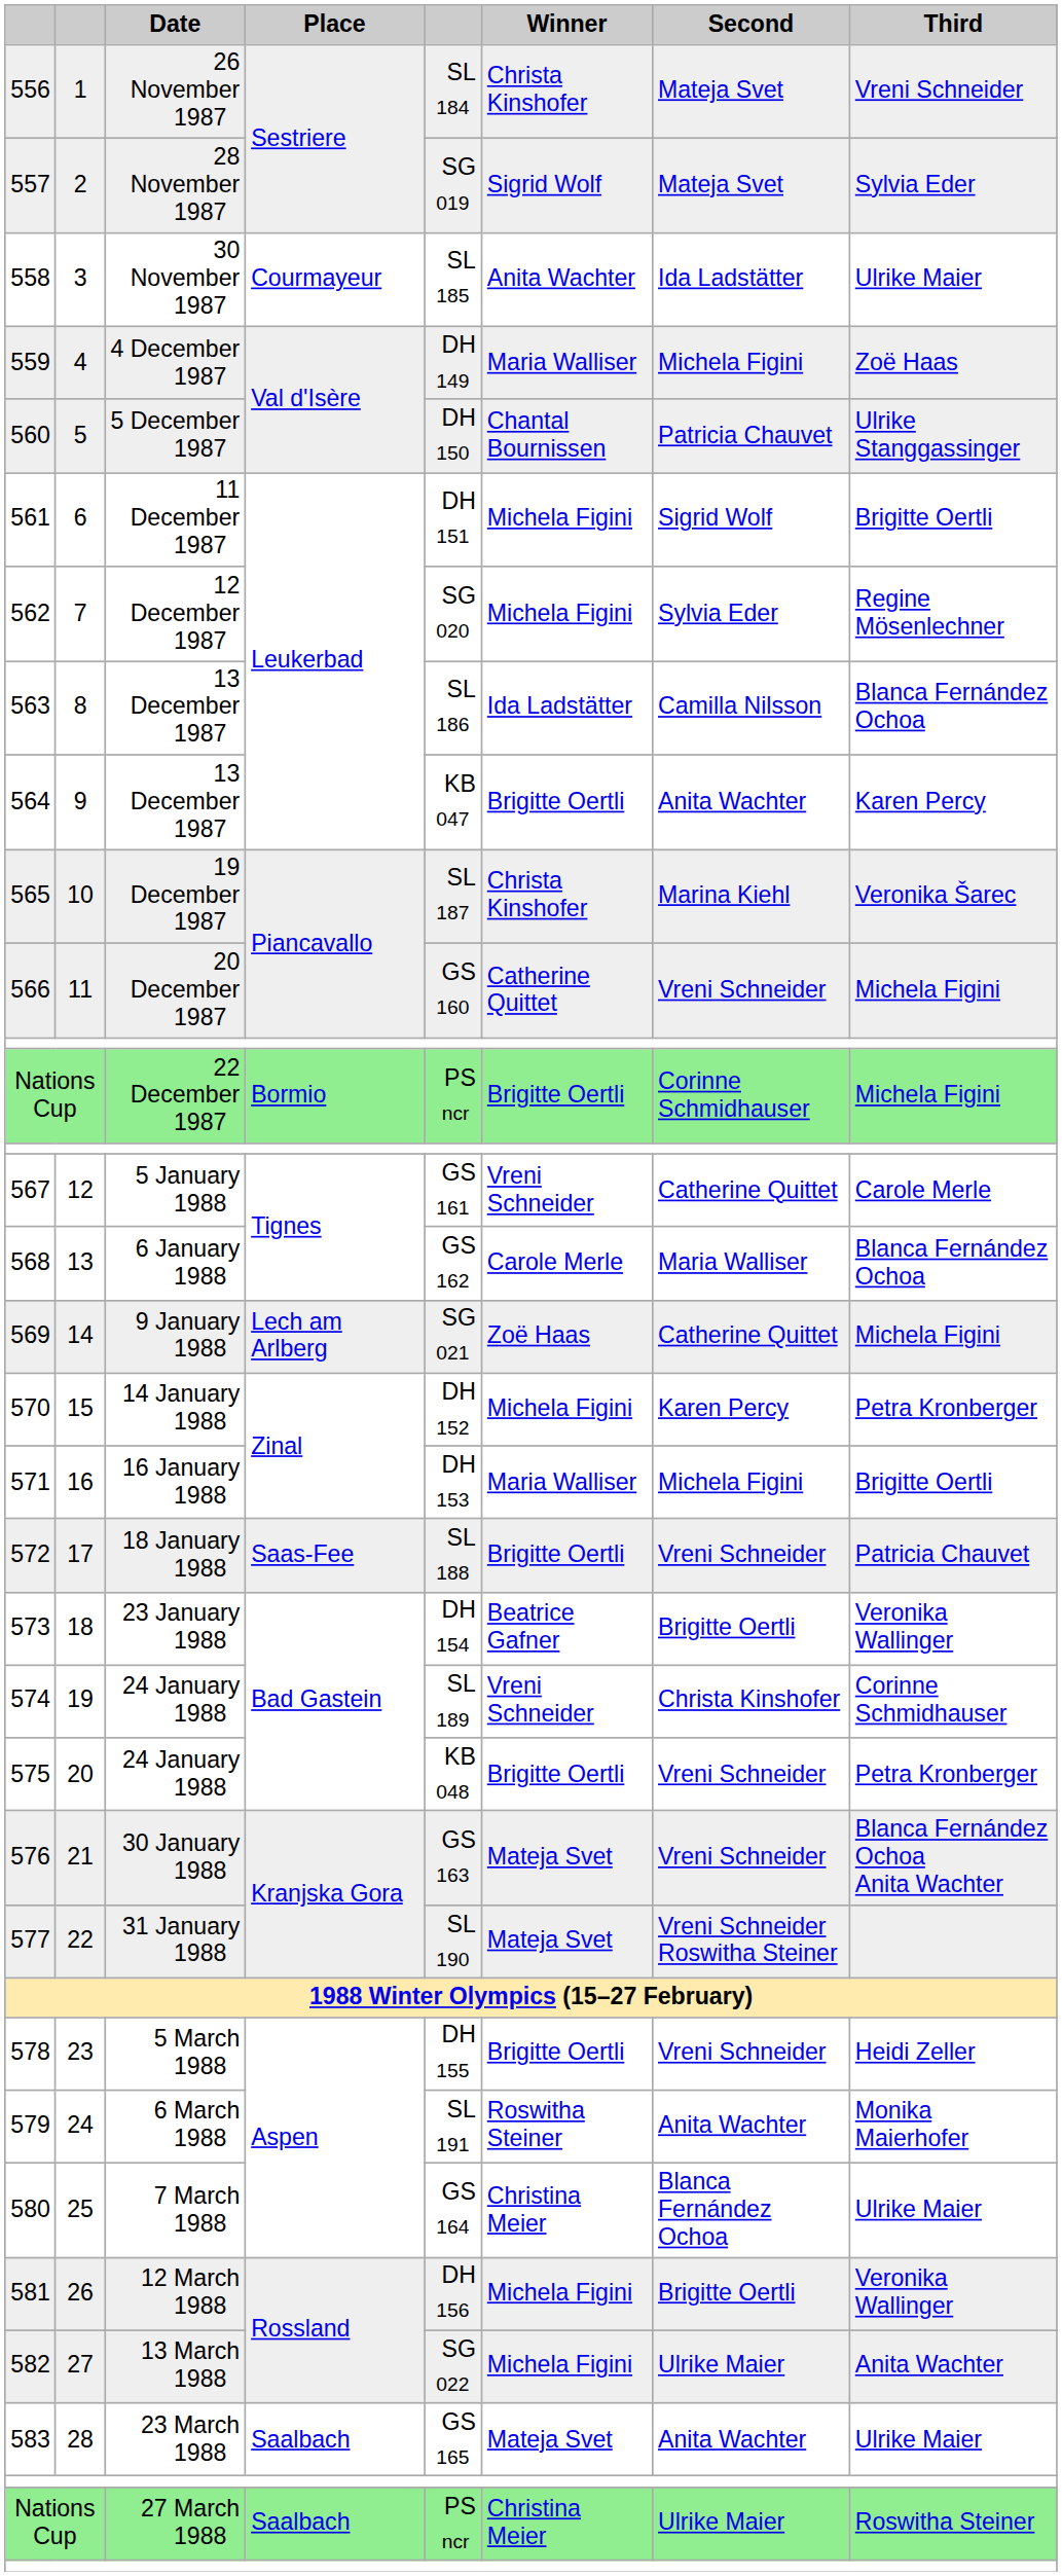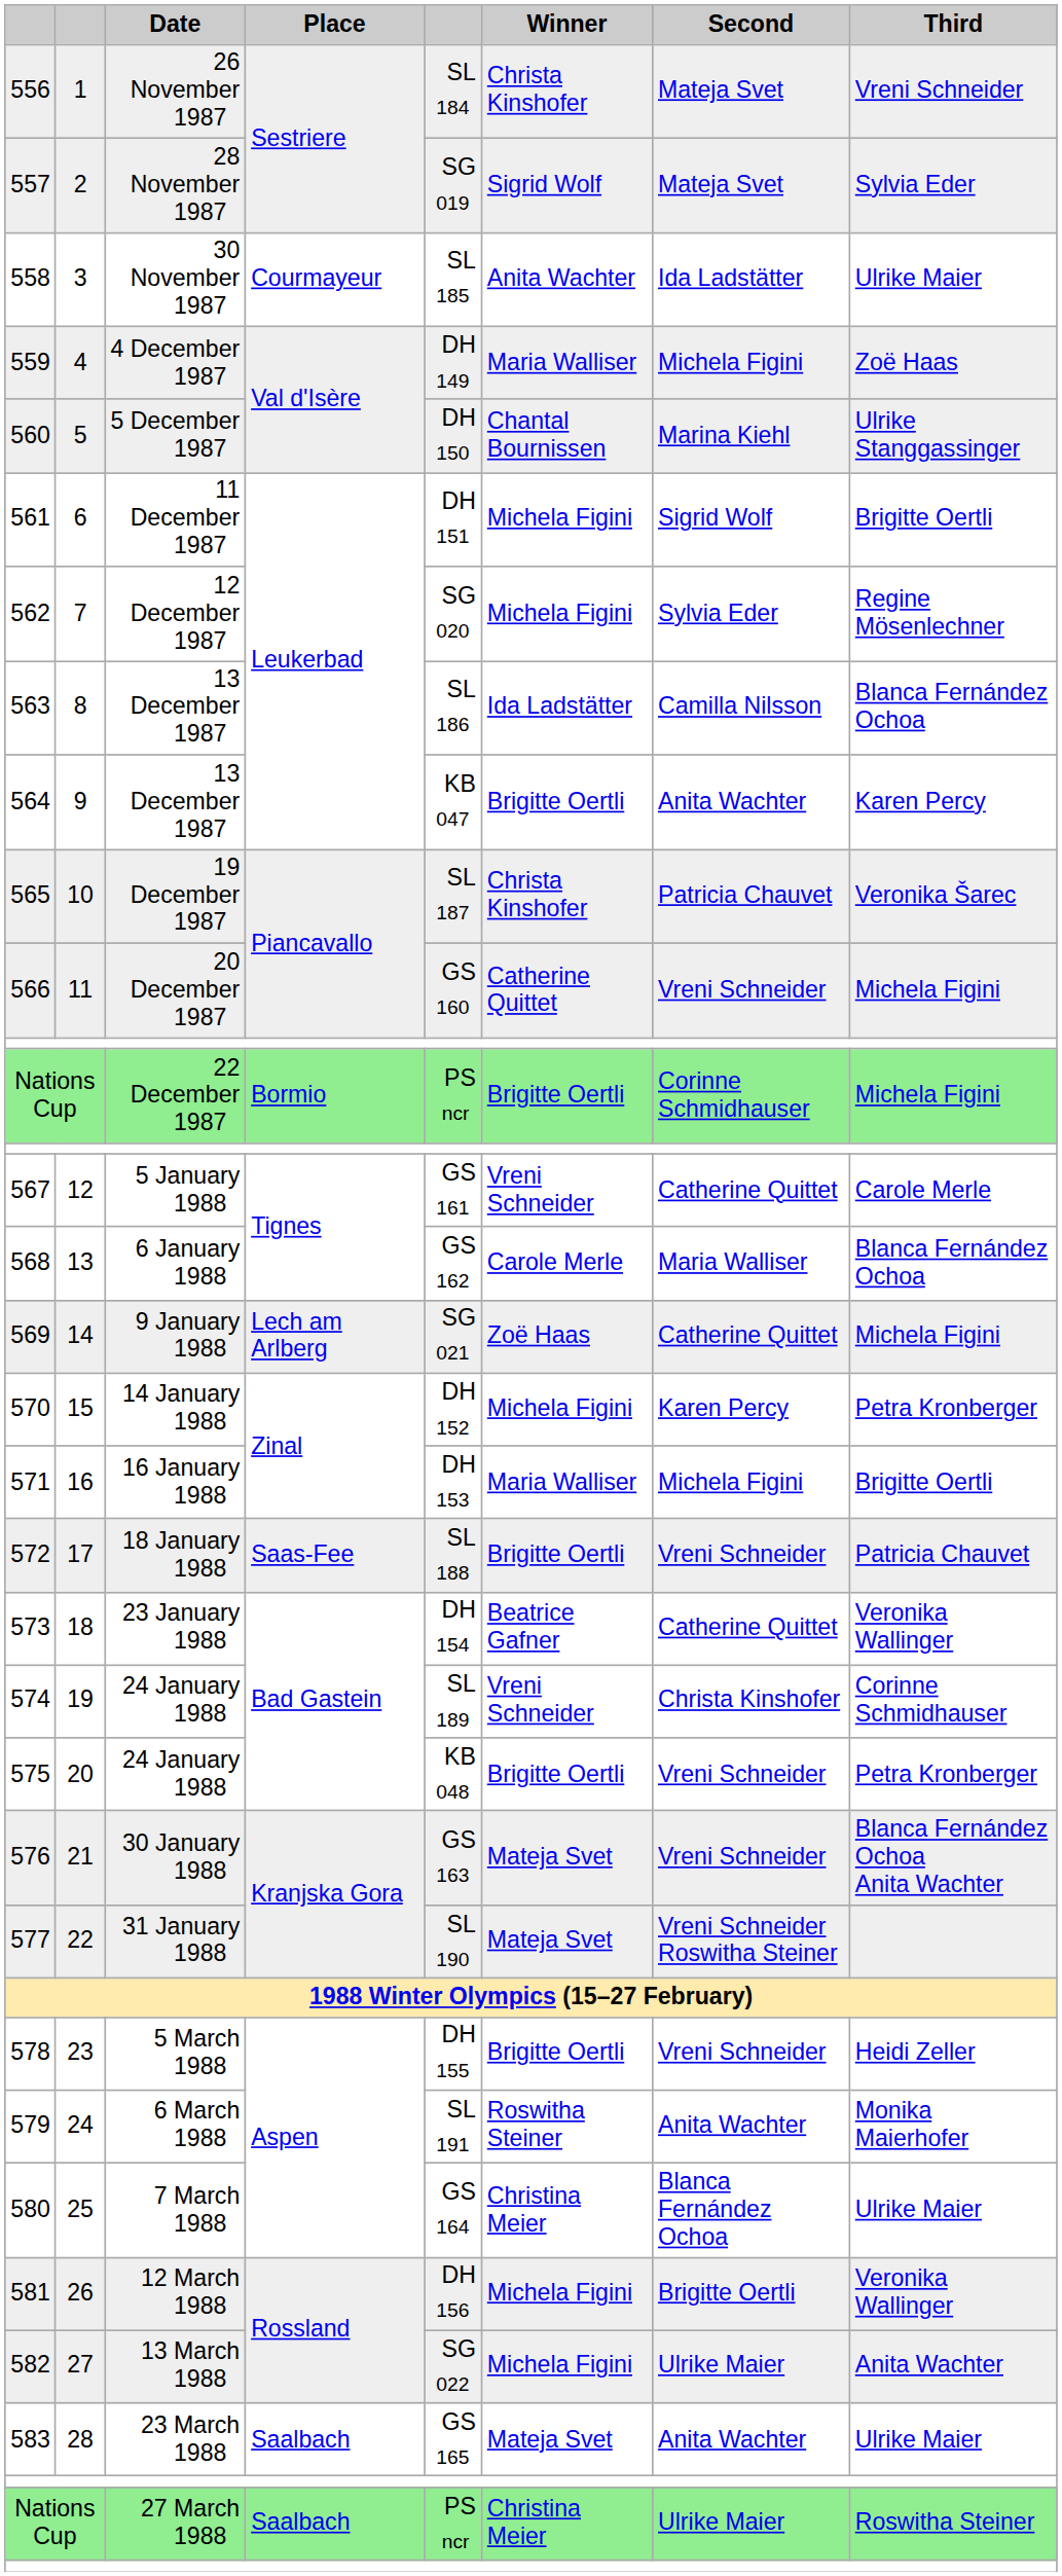 <table class="wikitable plainrowheaders" style="background:#fff; font-size:86%; line-height:16px; border:grey solid 1px; border-collapse:collapse;">
 <tr style="background:#ccc; text-align:center;">
 <td align="center" width="13"></td>
 <td align="center" width="40"></td>
 <td align="center" width="120"><strong>Date</strong></td>
 <td align="center" width="180"><strong>Place</strong></td>
 <td align="center" width="42"></td>
 <td align="center" width="185"><strong>Winner</strong></td>
 <td align="center" width="185"><strong>Second</strong></td>
 <td align="center" width="185"><strong>Third</strong></td>
 </tr>
 <tr bgcolor="#EFEFEF">
 <td align=center>556</td>
 <td align=center>1</td>
 <td align=right>26 November 1987  </td>
 <td rowspan=2> <a href='#'>Sestriere</a></td>
 <td align=right>SL <sub>184</sub> </td>
 <td> <a href='#'>Christa Kinshofer</a></td>
 <td> <a href='#'>Mateja Svet</a></td>
 <td> <a href='#'>Vreni Schneider</a></td>
 </tr>
 <tr bgcolor="#EFEFEF">
 <td align=center>557</td>
 <td align=center>2</td>
 <td align=right>28 November 1987  </td>
 <td align=right>SG <sub>019</sub> </td>
 <td> <a href='#'>Sigrid Wolf</a></td>
 <td> <a href='#'>Mateja Svet</a></td>
 <td> <a href='#'>Sylvia Eder</a></td>
 </tr>
 <tr>
 <td align=center>558</td>
 <td align=center>3</td>
 <td align=right>30 November 1987  </td>
 <td> <a href='#'>Courmayeur</a></td>
 <td align=right>SL <sub>185</sub> </td>
 <td> <a href='#'>Anita Wachter</a></td>
 <td> <a href='#'>Ida Ladstätter</a></td>
 <td> <a href='#'>Ulrike Maier</a></td>
 </tr>
 <tr bgcolor="#EFEFEF">
 <td align=center>559</td>
 <td align=center>4</td>
 <td align=right>4 December 1987  </td>
 <td rowspan=2> <a href='#'>Val d'Isère</a></td>
 <td align=right>DH <sub>149</sub> </td>
 <td> <a href='#'>Maria Walliser</a></td>
 <td> <a href='#'>Michela Figini</a></td>
 <td> <a href='#'>Zoë Haas</a></td>
 </tr>
 <tr bgcolor="#EFEFEF">
 <td align=center>560</td>
 <td align=center>5</td>
 <td align=right>5 December 1987  </td>
 <td align=right>DH <sub>150</sub> </td>
 <td> <a href='#'>Chantal Bournissen</a></td>
-<td> <a href='#'>Patricia Chauvet</a></td>
+<td> <a href='#'>Marina Kiehl</a></td>
 <td> <a href='#'>Ulrike Stanggassinger</a></td>
 </tr>
 <tr>
 <td align=center>561</td>
 <td align=center>6</td>
 <td align=right>11 December 1987  </td>
 <td rowspan=4> <a href='#'>Leukerbad</a></td>
 <td align=right>DH <sub>151</sub> </td>
 <td> <a href='#'>Michela Figini</a></td>
 <td> <a href='#'>Sigrid Wolf</a></td>
 <td> <a href='#'>Brigitte Oertli</a></td>
 </tr>
 <tr>
 <td align=center>562</td>
 <td align=center>7</td>
 <td align=right>12 December 1987  </td>
 <td align=right>SG <sub>020</sub> </td>
 <td> <a href='#'>Michela Figini</a></td>
 <td> <a href='#'>Sylvia Eder</a></td>
 <td> <a href='#'>Regine Mösenlechner</a></td>
 </tr>
 <tr>
 <td align=center>563</td>
 <td align=center>8</td>
 <td align=right>13 December 1987  </td>
 <td align=right>SL <sub>186</sub> </td>
 <td> <a href='#'>Ida Ladstätter</a></td>
 <td> <a href='#'>Camilla Nilsson</a></td>
 <td> <a href='#'>Blanca Fernández Ochoa</a></td>
 </tr>
 <tr>
 <td align=center>564</td>
 <td align=center>9</td>
 <td align=right>13 December 1987  </td>
 <td align=right>KB <sub>047</sub> </td>
 <td> <a href='#'>Brigitte Oertli</a></td>
 <td> <a href='#'>Anita Wachter</a></td>
 <td> <a href='#'>Karen Percy</a></td>
 </tr>
 <tr bgcolor="#EFEFEF">
 <td align=center>565</td>
 <td align=center>10</td>
 <td align=right>19 December 1987  </td>
 <td rowspan=2> <a href='#'>Piancavallo</a></td>
 <td align=right>SL <sub>187</sub> </td>
 <td> <a href='#'>Christa Kinshofer</a></td>
-<td> <a href='#'>Marina Kiehl</a></td>
+<td> <a href='#'>Patricia Chauvet</a></td>
 <td> <a href='#'>Veronika Šarec</a></td>
 </tr>
 <tr bgcolor="#EFEFEF">
 <td align=center>566</td>
 <td align=center>11</td>
 <td align=right>20 December 1987  </td>
 <td align=right>GS <sub>160</sub> </td>
 <td> <a href='#'>Catherine Quittet</a></td>
 <td> <a href='#'>Vreni Schneider</a></td>
 <td> <a href='#'>Michela Figini</a></td>
 </tr>
 <tr>
 <td colspan=8></td>
 </tr>
 <tr bgcolor=#90EE90>
 <td colspan=2 align=center>Nations Cup</td>
 <td align=right>22 December 1987  </td>
 <td> <a href='#'>Bormio</a></td>
 <td align=right>PS <sub>ncr</sub> </td>
 <td> <a href='#'>Brigitte Oertli</a></td>
 <td> <a href='#'>Corinne Schmidhauser</a></td>
 <td> <a href='#'>Michela Figini</a></td>
 </tr>
 <tr>
 <td colspan=8></td>
 </tr>
 <tr>
 <td align=center>567</td>
 <td align=center>12</td>
 <td align=right>5 January 1988  </td>
 <td rowspan=2> <a href='#'>Tignes</a></td>
 <td align=right>GS <sub>161</sub> </td>
 <td> <a href='#'>Vreni Schneider</a></td>
 <td> <a href='#'>Catherine Quittet</a></td>
 <td> <a href='#'>Carole Merle</a></td>
 </tr>
 <tr>
 <td align=center>568</td>
 <td align=center>13</td>
 <td align=right>6 January 1988  </td>
 <td align=right>GS <sub>162</sub> </td>
 <td> <a href='#'>Carole Merle</a></td>
 <td> <a href='#'>Maria Walliser</a></td>
 <td> <a href='#'>Blanca Fernández Ochoa</a></td>
 </tr>
 <tr bgcolor="#EFEFEF">
 <td align=center>569</td>
 <td align=center>14</td>
 <td align=right>9 January 1988  </td>
 <td> <a href='#'>Lech am Arlberg</a></td>
 <td align=right>SG <sub>021</sub> </td>
 <td> <a href='#'>Zoë Haas</a></td>
 <td> <a href='#'>Catherine Quittet</a></td>
 <td> <a href='#'>Michela Figini</a></td>
 </tr>
 <tr>
 <td align=center>570</td>
 <td align=center>15</td>
 <td align=right>14 January 1988  </td>
 <td rowspan=2> <a href='#'>Zinal</a></td>
 <td align=right>DH <sub>152</sub> </td>
 <td> <a href='#'>Michela Figini</a></td>
 <td> <a href='#'>Karen Percy</a></td>
 <td> <a href='#'>Petra Kronberger</a></td>
 </tr>
 <tr>
 <td align=center>571</td>
 <td align=center>16</td>
 <td align=right>16 January 1988  </td>
 <td align=right>DH <sub>153</sub> </td>
 <td> <a href='#'>Maria Walliser</a></td>
 <td> <a href='#'>Michela Figini</a></td>
 <td> <a href='#'>Brigitte Oertli</a></td>
 </tr>
 <tr bgcolor="#EFEFEF">
 <td align=center>572</td>
 <td align=center>17</td>
 <td align=right>18 January 1988  </td>
 <td> <a href='#'>Saas-Fee</a></td>
 <td align=right>SL <sub>188</sub> </td>
 <td> <a href='#'>Brigitte Oertli</a></td>
 <td> <a href='#'>Vreni Schneider</a></td>
 <td> <a href='#'>Patricia Chauvet</a></td>
 </tr>
 <tr>
 <td align=center>573</td>
 <td align=center>18</td>
 <td align=right>23 January 1988  </td>
 <td rowspan=3> <a href='#'>Bad Gastein</a></td>
 <td align=right>DH <sub>154</sub> </td>
 <td> <a href='#'>Beatrice Gafner</a></td>
-<td> <a href='#'>Brigitte Oertli</a></td>
+<td> <a href='#'>Catherine Quittet</a></td>
 <td> <a href='#'>Veronika Wallinger</a></td>
 </tr>
 <tr>
 <td align=center>574</td>
 <td align=center>19</td>
 <td align=right>24 January 1988  </td>
 <td align=right>SL <sub>189</sub> </td>
 <td> <a href='#'>Vreni Schneider</a></td>
 <td> <a href='#'>Christa Kinshofer</a></td>
 <td> <a href='#'>Corinne Schmidhauser</a></td>
 </tr>
 <tr>
 <td align=center>575</td>
 <td align=center>20</td>
 <td align=right>24 January 1988  </td>
 <td align=right>KB <sub>048</sub> </td>
 <td> <a href='#'>Brigitte Oertli</a></td>
 <td> <a href='#'>Vreni Schneider</a></td>
 <td> <a href='#'>Petra Kronberger</a></td>
 </tr>
 <tr bgcolor="#EFEFEF">
 <td align=center>576</td>
 <td align=center>21</td>
 <td align=right>30 January 1988  </td>
 <td rowspan=2> <a href='#'>Kranjska Gora</a></td>
 <td align=right>GS <sub>163</sub> </td>
 <td> <a href='#'>Mateja Svet</a></td>
 <td> <a href='#'>Vreni Schneider</a></td>
 <td> <a href='#'>Blanca Fernández Ochoa</a><br> <a href='#'>Anita Wachter</a></td>
 </tr>
 <tr bgcolor="#EFEFEF">
 <td align=center>577</td>
 <td align=center>22</td>
 <td align=right>31 January 1988  </td>
 <td align=right>SL <sub>190</sub> </td>
 <td> <a href='#'>Mateja Svet</a></td>
 <td> <a href='#'>Vreni Schneider</a><br> <a href='#'>Roswitha Steiner</a></td>
 <td></td>
 </tr>
 <tr style="background:#FFEBAD">
 <td colspan="8" style="text-align:center;"><strong><a href='#'>1988 Winter Olympics</a> (15–27 February)</strong></td>
 </tr>
 <tr>
 <td align=center>578</td>
 <td align=center>23</td>
 <td align=right>5 March 1988  </td>
 <td rowspan=3> <a href='#'>Aspen</a></td>
 <td align=right>DH <sub>155</sub> </td>
 <td> <a href='#'>Brigitte Oertli</a></td>
 <td> <a href='#'>Vreni Schneider</a></td>
 <td> <a href='#'>Heidi Zeller</a></td>
 </tr>
 <tr>
 <td align=center>579</td>
 <td align=center>24</td>
 <td align=right>6 March 1988  </td>
 <td align=right>SL <sub>191</sub> </td>
 <td> <a href='#'>Roswitha Steiner</a></td>
 <td> <a href='#'>Anita Wachter</a></td>
 <td> <a href='#'>Monika Maierhofer</a></td>
 </tr>
 <tr>
 <td align=center>580</td>
 <td align=center>25</td>
 <td align=right>7 March 1988  </td>
 <td align=right>GS <sub>164</sub> </td>
 <td> <a href='#'>Christina Meier</a></td>
 <td> <a href='#'>Blanca Fernández Ochoa</a></td>
 <td> <a href='#'>Ulrike Maier</a></td>
 </tr>
 <tr bgcolor="#EFEFEF">
 <td align=center>581</td>
 <td align=center>26</td>
 <td align=right>12 March 1988  </td>
 <td rowspan=2> <a href='#'>Rossland</a></td>
 <td align=right>DH <sub>156</sub> </td>
 <td> <a href='#'>Michela Figini</a></td>
 <td> <a href='#'>Brigitte Oertli</a></td>
 <td> <a href='#'>Veronika Wallinger</a></td>
 </tr>
 <tr bgcolor="#EFEFEF">
 <td align=center>582</td>
 <td align=center>27</td>
 <td align=right>13 March 1988  </td>
 <td align=right>SG <sub>022</sub> </td>
 <td> <a href='#'>Michela Figini</a></td>
 <td> <a href='#'>Ulrike Maier</a></td>
 <td> <a href='#'>Anita Wachter</a></td>
 </tr>
 <tr>
 <td align=center>583</td>
 <td align=center>28</td>
 <td align=right>23 March 1988  </td>
 <td> <a href='#'>Saalbach</a></td>
 <td align=right>GS <sub>165</sub> </td>
 <td> <a href='#'>Mateja Svet</a></td>
 <td> <a href='#'>Anita Wachter</a></td>
 <td> <a href='#'>Ulrike Maier</a></td>
 </tr>
 <tr>
 <td colspan=8></td>
 </tr>
 <tr bgcolor=#90EE90>
 <td colspan=2 align=center>Nations Cup</td>
 <td align=right>27 March 1988  </td>
 <td> <a href='#'>Saalbach</a></td>
 <td align=right>PS <sub>ncr</sub> </td>
 <td> <a href='#'>Christina Meier</a></td>
 <td> <a href='#'>Ulrike Maier</a></td>
 <td> <a href='#'>Roswitha Steiner</a></td>
 </tr>
 <tr>
 <td colspan=8></td>
 </tr>
 </table>
